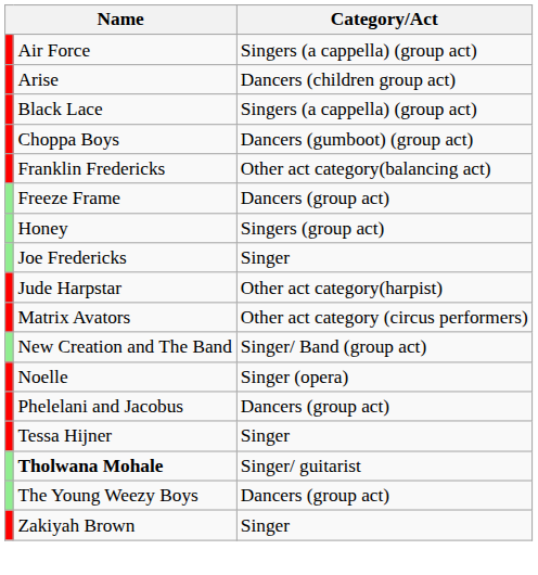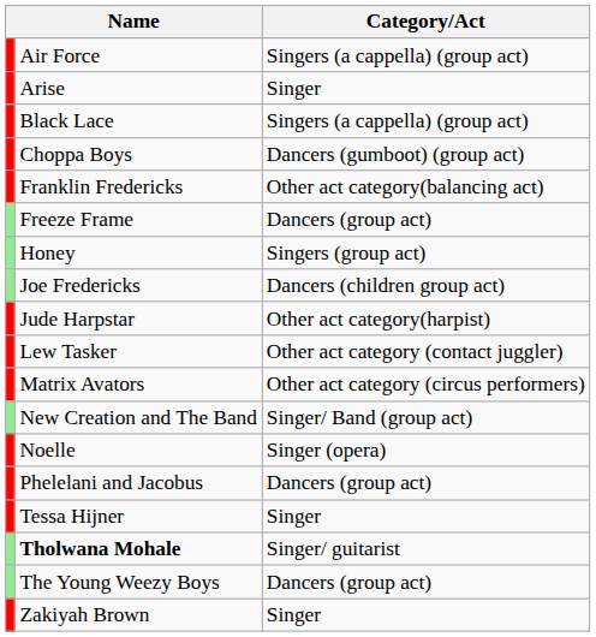 <table class="wikitable sortable">
 <tr>
 <th colspan=2>Name</th>
 <th>Category/Act</th>
 </tr>
 <tr>
 <td style="background:red"></td>
 <td>Air Force</td>
 <td>Singers (a cappella) (group act)</td>
 </tr>
 <tr>
 <td style="background:red"></td>
 <td>Arise</td>
-<td>Dancers (children group act)</td>
+<td>Singer</td>
 </tr>
 <tr>
 <td style="background:red"></td>
 <td>Black Lace</td>
 <td>Singers (a cappella) (group act)</td>
 </tr>
 <tr>
 <td style="background:red"></td>
 <td>Choppa Boys</td>
 <td>Dancers (gumboot) (group act)</td>
 </tr>
 <tr>
 <td style="background:red"></td>
 <td>Franklin Fredericks</td>
 <td>Other act category(balancing act)</td>
 </tr>
 <tr>
 <td style="background:lightgreen"></td>
 <td>Freeze Frame</td>
 <td>Dancers (group act)</td>
 </tr>
 <tr>
 <td style="background:lightgreen"></td>
 <td>Honey</td>
 <td>Singers (group act)</td>
 </tr>
 <tr>
 <td style="background:lightgreen"></td>
 <td>Joe Fredericks</td>
-<td>Singer</td>
+<td>Dancers (children group act)</td>
 </tr>
 <tr>
 <td style="background:red"></td>
 <td>Jude Harpstar</td>
 <td>Other act category(harpist)</td>
+</tr>
+<tr>
+<td style="background:red"></td>
+<td>Lew Tasker</td>
+<td>Other act category (contact juggler)</td>
 </tr>
 <tr>
 <td style="background:red"></td>
 <td>Matrix Avators</td>
 <td>Other act category (circus performers)</td>
 </tr>
 <tr>
 <td style="background:lightgreen"></td>
 <td>New Creation and The Band</td>
 <td>Singer/ Band (group act)</td>
 </tr>
 <tr>
 <td style="background:red"></td>
 <td>Noelle</td>
 <td>Singer (opera)</td>
 </tr>
 <tr>
 <td style="background:red"></td>
 <td>Phelelani and Jacobus</td>
 <td>Dancers (group act)</td>
 </tr>
 <tr>
 <td style="background:red"></td>
 <td>Tessa Hijner</td>
 <td>Singer</td>
 </tr>
 <tr>
 <td style="background:lightgreen"></td>
 <td><strong>Tholwana Mohale</strong></td>
 <td>Singer/ guitarist</td>
 </tr>
 <tr>
 <td style="background:lightgreen"></td>
 <td>The Young Weezy Boys</td>
 <td>Dancers (group act)</td>
 </tr>
 <tr>
 <td style="background:red"></td>
 <td>Zakiyah Brown</td>
 <td>Singer</td>
 </tr>
 </table>
